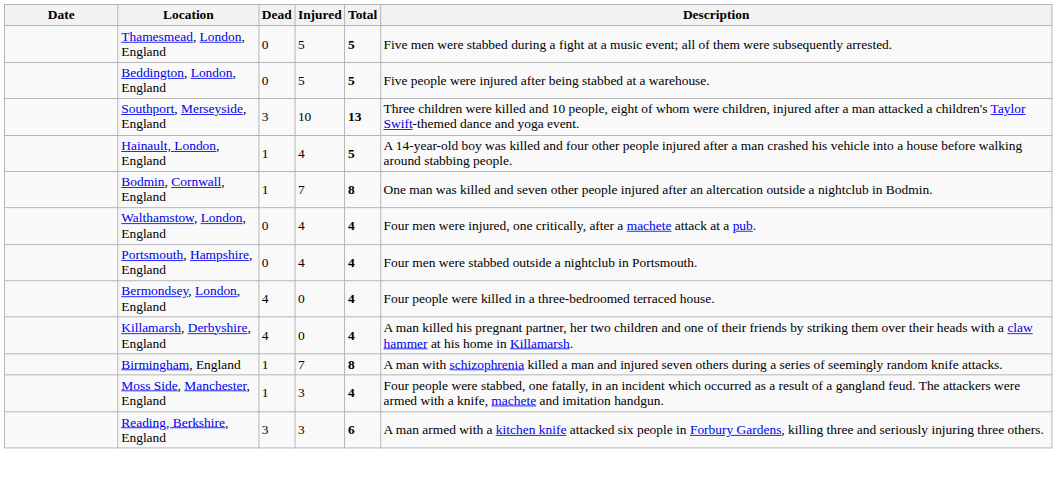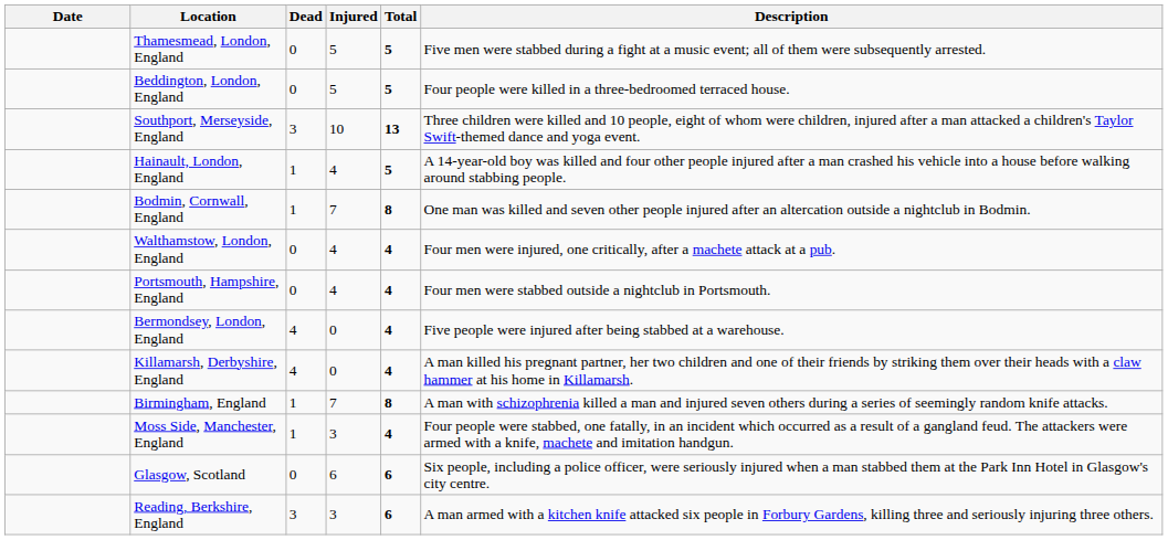 <table class="wikitable sortable">
 <tr>
 <th scope="col" style="width: 8rem;">Date</th>
 <th scope="col" style="width: 10rem;">Location</th>
 <th data-sort-type=number>Dead</th>
 <th data-sort-type=number>Injured</th>
 <th data-sort-type=number>Total</th>
 <th class=unsortable>Description</th>
 </tr>
 <tr>
 <td></td>
 <td><a href='#'>Thamesmead</a>, <a href='#'>London</a>, England</td>
 <td>0</td>
 <td>5</td>
 <td><strong>5</strong></td>
 <td>Five men were stabbed during a fight at a music event; all of them were subsequently arrested.</td>
 </tr>
 <tr>
 <td></td>
 <td><a href='#'>Beddington</a>, <a href='#'>London</a>, England</td>
 <td>0</td>
 <td>5</td>
 <td><strong>5</strong></td>
-<td>Five people were injured after being stabbed at a warehouse.</td>
+<td> Four people were killed in a three-bedroomed terraced house.</td>
 </tr>
 <tr>
 <td></td>
 <td><a href='#'>Southport</a>, <a href='#'>Merseyside</a>, England</td>
 <td>3</td>
 <td>10</td>
 <td><strong>13</strong></td>
 <td> Three children were killed and 10 people, eight of whom were children, injured after a man attacked a children's <a href='#'>Taylor Swift</a>-themed dance and yoga event.</td>
 </tr>
 <tr>
 <td></td>
 <td><a href='#'>Hainault, London</a>, England</td>
 <td>1</td>
 <td>4</td>
 <td><strong>5</strong></td>
 <td> A 14-year-old boy was killed and four other people injured after a man crashed his vehicle into a house before walking around stabbing people.</td>
 </tr>
 <tr>
 <td></td>
 <td><a href='#'>Bodmin</a>, <a href='#'>Cornwall</a>, England</td>
 <td>1</td>
 <td>7</td>
 <td><strong>8</strong></td>
 <td> One man was killed and seven other people injured after an altercation outside a nightclub in Bodmin.</td>
 </tr>
 <tr>
 <td></td>
 <td><a href='#'>Walthamstow</a>, <a href='#'>London</a>, England</td>
 <td>0</td>
 <td>4</td>
 <td><strong>4</strong></td>
 <td>Four men were injured, one critically, after a <a href='#'>machete</a> attack at a <a href='#'>pub</a>.</td>
 </tr>
 <tr>
 <td></td>
 <td><a href='#'>Portsmouth</a>, <a href='#'>Hampshire</a>, England</td>
 <td>0</td>
 <td>4</td>
 <td><strong>4</strong></td>
 <td>Four men were stabbed outside a nightclub in Portsmouth.</td>
 </tr>
 <tr>
 <td></td>
 <td><a href='#'>Bermondsey</a>, <a href='#'>London</a>, England</td>
 <td>4</td>
 <td>0</td>
 <td><strong>4</strong></td>
-<td> Four people were killed in a three-bedroomed terraced house.</td>
+<td>Five people were injured after being stabbed at a warehouse.</td>
 </tr>
 <tr>
 <td></td>
 <td><a href='#'>Killamarsh</a>, <a href='#'>Derbyshire</a>, England</td>
 <td>4</td>
 <td>0</td>
 <td><strong>4</strong></td>
 <td> A man killed his pregnant partner, her two children and one of their friends by striking them over their heads with a <a href='#'>claw hammer</a> at his home in <a href='#'>Killamarsh</a>.</td>
 </tr>
 <tr>
 <td></td>
 <td><a href='#'>Birmingham</a>, England</td>
 <td>1</td>
 <td>7</td>
 <td><strong>8</strong></td>
 <td>A man with <a href='#'>schizophrenia</a> killed a man and injured seven others during a series of seemingly random knife attacks.</td>
 </tr>
 <tr>
 <td></td>
 <td><a href='#'>Moss Side</a>, <a href='#'>Manchester</a>, England</td>
 <td>1</td>
 <td>3</td>
 <td><strong>4</strong></td>
 <td> Four people were stabbed, one fatally, in an incident which occurred as a result of a gangland feud. The attackers were armed with a knife, <a href='#'>machete</a> and imitation handgun.</td>
 </tr>
 <tr>
 <td></td>
+<td><a href='#'>Glasgow</a>, Scotland</td>
+<td>0</td>
+<td>6</td>
+<td><strong>6</strong></td>
+<td> Six people, including a police officer, were seriously injured when a man stabbed them at the Park Inn Hotel in Glasgow's city centre.</td>
+</tr>
+<tr>
+<td></td>
 <td><a href='#'>Reading, Berkshire</a>, England</td>
 <td>3</td>
 <td>3</td>
 <td><strong>6</strong></td>
 <td> A man armed with a <a href='#'>kitchen knife</a> attacked six people in <a href='#'>Forbury Gardens</a>, killing three and seriously injuring three others.</td>
 </tr>
 </table>
